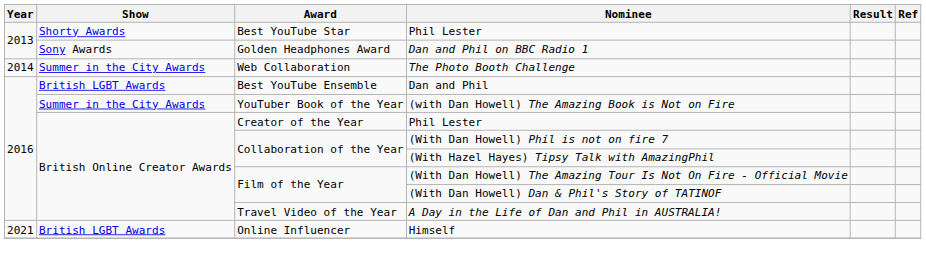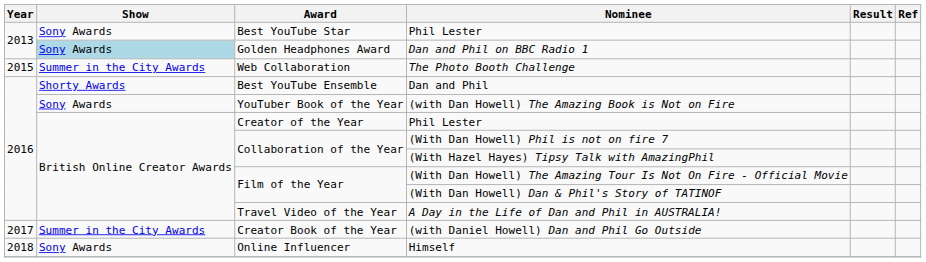 <table class="wikitable sortable">
 <tr>
 <th>Year</th>
 <th>Show</th>
 <th>Award</th>
 <th>Nominee</th>
 <th>Result</th>
 <th>Ref</th>
 </tr>
 <tr>
 <td rowspan="2">2013</td>
-<td><a href='#'>Shorty Awards</a></td>
+<td><a href='#'>Sony</a> Awards</td>
 <td>Best YouTube Star</td>
 <td>Phil Lester</td>
 <td></td>
 <td></td>
 </tr>
 <tr>
-<td><a href='#'>Sony</a> Awards</td>
+<td style="background: lightblue;"><a href='#'>Sony</a> Awards</td>
 <td>Golden Headphones Award</td>
 <td><em>Dan and Phil on BBC Radio 1</em></td>
 <td></td>
 <td></td>
 </tr>
 <tr>
-<td>2014</td>
+<td>2015</td>
 <td><a href='#'>Summer in the City Awards</a></td>
 <td>Web Collaboration</td>
 <td><em>The Photo Booth Challenge</em></td>
 <td></td>
 <td></td>
 </tr>
 <tr>
 <td rowspan="8">2016</td>
-<td><a href='#'>British LGBT Awards</a></td>
+<td><a href='#'>Shorty Awards</a></td>
 <td>Best YouTube Ensemble</td>
 <td>Dan and Phil</td>
 <td></td>
 <td></td>
 </tr>
 <tr>
-<td><a href='#'>Summer in the City Awards</a></td>
+<td><a href='#'>Sony</a> Awards</td>
 <td>YouTuber Book of the Year</td>
 <td>(with Dan Howell) <em>The Amazing Book is Not on Fire</em></td>
 <td></td>
 <td></td>
 </tr>
 <tr>
 <td rowspan="6">British Online Creator Awards</td>
 <td>Creator of the Year</td>
 <td>Phil Lester</td>
 <td></td>
 <td></td>
 </tr>
 <tr>
 <td rowspan="2">Collaboration of the Year</td>
 <td>(With Dan Howell) <em>Phil is not on fire 7</em></td>
 <td></td>
 <td></td>
 </tr>
 <tr>
 <td>(With Hazel Hayes) <em>Tipsy Talk with AmazingPhil</em></td>
 <td></td>
 <td></td>
 </tr>
 <tr>
 <td rowspan="2">Film of the Year</td>
 <td>(With Dan Howell) <em>The Amazing Tour Is Not On Fire - Official Movie</em></td>
 <td></td>
 <td></td>
 </tr>
 <tr>
 <td>(With Dan Howell) <em>Dan & Phil's Story of TATINOF</em></td>
 <td></td>
 <td></td>
 </tr>
 <tr>
 <td>Travel Video of the Year</td>
 <td><em>A Day in the Life of Dan and Phil in AUSTRALIA!</em></td>
 <td></td>
 <td></td>
 </tr>
 <tr>
-<td>2021</td>
-<td><a href='#'>British LGBT Awards</a></td>
+<td>2017</td>
+<td><a href='#'>Summer in the City Awards</a></td>
+<td>Creator Book of the Year</td>
+<td>(with Daniel Howell) <em>Dan and Phil Go Outside</em></td>
+<td></td>
+<td></td>
+</tr>
+<tr>
+<td>2018</td>
+<td><a href='#'>Sony</a> Awards</td>
 <td>Online Influencer</td>
 <td>Himself</td>
 <td></td>
 <td></td>
 </tr>
 <tr>
 </tr>
 </table>
